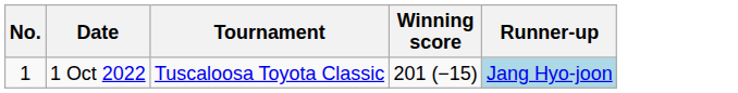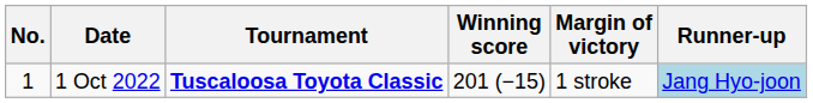 <table class="wikitable" style="font-size:95%;">
 <tr>
 <th>No.</th>
 <th>Date</th>
 <th>Tournament</th>
 <th>Winning<br>score</th>
+<th>Margin of<br>victory</th>
 <th>Runner-up</th>
 </tr>
 <tr>
 <td align=center>1</td>
 <td align=right>1 Oct <a href='#'>2022</a></td>
-<td><a href='#'>Tuscaloosa Toyota Classic</a></td>
+<td><strong><a href='#'>Tuscaloosa Toyota Classic</a></strong></td>
 <td align=right>201 (−15)</td>
+<td>1 stroke</td>
 <td style="background: lightblue;"> <a href='#'>Jang Hyo-joon</a></td>
 </tr>
 </table>
